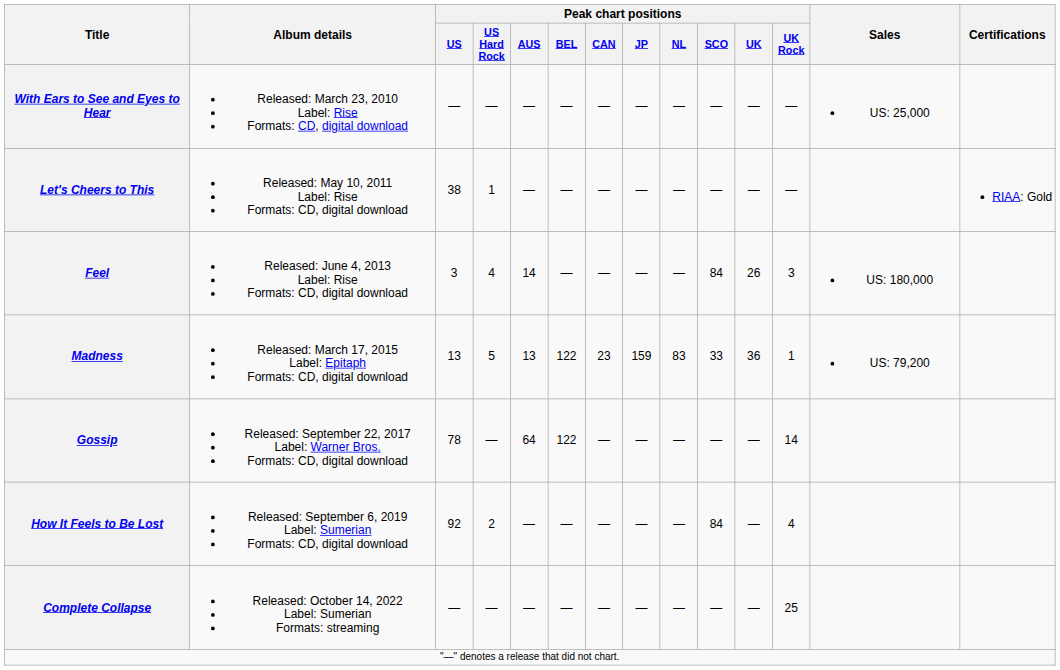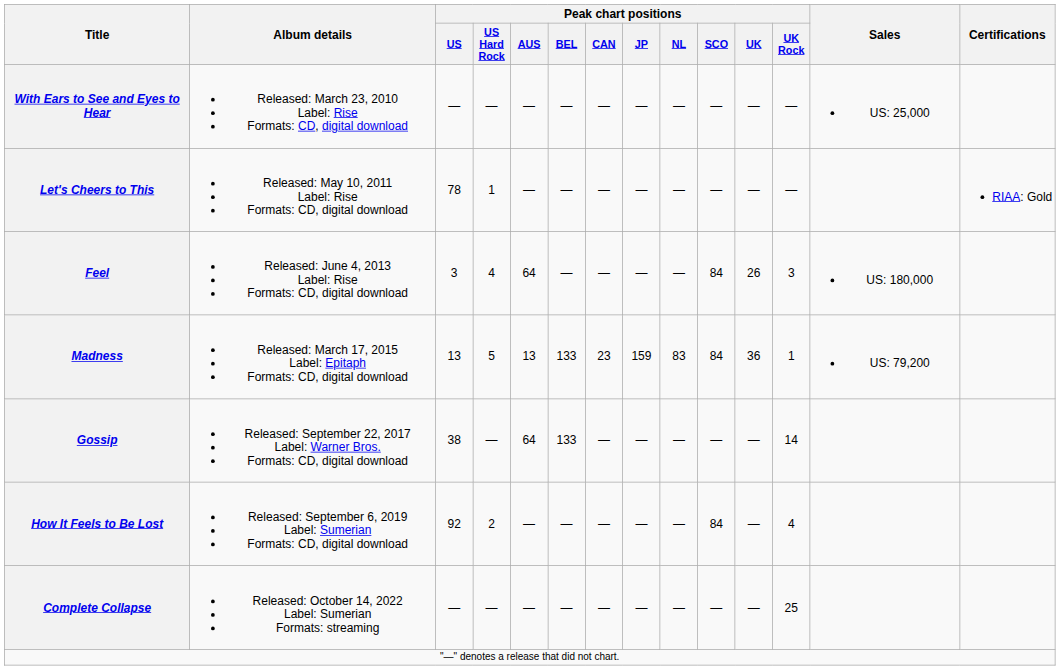 <table class="wikitable plainrowheaders" style="text-align:center;">
 <tr>
 <th scope="col" rowspan="2" style="width:15em;">Title</th>
 <th scope="col" rowspan="2" style="width:20em;">Album details</th>
 <th scope="col" colspan="10">Peak chart positions</th>
 <th scope="col" rowspan="2" style="width:12em;">Sales</th>
 <th scope="col" rowspan="2">Certifications</th>
 </tr>
 <tr>
 <th scope="col" style="width:3em;font-size:90%;"><a href='#'>US</a><br></th>
 <th scope="col" style="width:3em;font-size:90%;"><a href='#'>US Hard Rock</a><br></th>
 <th scope="col" style="width:3em;font-size:90%;"><a href='#'>AUS</a><br></th>
 <th scope="col" style="width:3em;font-size:90%;"><a href='#'>BEL</a><br></th>
 <th scope="col" style="width:3em;font-size:90%;"><a href='#'>CAN</a><br></th>
 <th scope="col" style="width:3em;font-size:90%;"><a href='#'>JP</a><br></th>
 <th scope="col" style="width:3em;font-size:90%;"><a href='#'>NL</a><br></th>
 <th scope="col" style="width:3em;font-size:90%;"><a href='#'>SCO</a><br></th>
 <th scope="col" style="width:3em;font-size:90%;"><a href='#'>UK</a><br></th>
 <th scope="col" style="width:3em;font-size:90%;"><a href='#'>UK Rock</a><br></th>
 </tr>
 <tr>
 <th scope="row"><em><a href='#'>With Ears to See and Eyes to Hear</a></em></th>
 <td><br><ul><li>Released: March 23, 2010</li><li>Label: <a href='#'>Rise</a></li><li>Formats: <a href='#'>CD</a>, <a href='#'>digital download</a></li></ul></td>
 <td>—</td>
 <td>—</td>
 <td>—</td>
 <td>—</td>
 <td>—</td>
 <td>—</td>
 <td>—</td>
 <td>—</td>
 <td>—</td>
 <td>—</td>
 <td><br><ul><li>US: 25,000</li></ul></td>
 <td></td>
 </tr>
 <tr>
 <th scope="row"><em><a href='#'>Let's Cheers to This</a></em></th>
 <td><br><ul><li>Released: May 10, 2011</li><li>Label: Rise</li><li>Formats: CD, digital download</li></ul></td>
-<td>38</td>
+<td>78</td>
 <td>1</td>
 <td>—</td>
 <td>—</td>
 <td>—</td>
 <td>—</td>
 <td>—</td>
 <td>—</td>
 <td>—</td>
 <td>—</td>
 <td></td>
 <td><br><ul><li><a href='#'>RIAA</a>: Gold</li></ul></td>
 </tr>
 <tr>
 <th scope="row"><em><a href='#'>Feel</a></em></th>
 <td><br><ul><li>Released: June 4, 2013</li><li>Label: Rise</li><li>Formats: CD, digital download</li></ul></td>
 <td>3</td>
 <td>4</td>
-<td>14</td>
+<td>64</td>
 <td>—</td>
 <td>—</td>
 <td>—</td>
 <td>—</td>
 <td>84</td>
 <td>26</td>
 <td>3</td>
 <td><br><ul><li>US: 180,000</li></ul></td>
 <td></td>
 </tr>
 <tr>
 <th scope="row"><em><a href='#'>Madness</a></em></th>
 <td><br><ul><li>Released: March 17, 2015</li><li>Label: <a href='#'>Epitaph</a></li><li>Formats: CD, digital download</li></ul></td>
 <td>13</td>
 <td>5</td>
 <td>13</td>
-<td>122</td>
+<td>133</td>
 <td>23</td>
 <td>159</td>
 <td>83</td>
-<td>33</td>
+<td>84</td>
 <td>36</td>
 <td>1</td>
 <td><br><ul><li>US: 79,200</li></ul></td>
 <td></td>
 </tr>
 <tr>
 <th scope="row"><em><a href='#'>Gossip</a></em></th>
 <td><br><ul><li>Released: September 22, 2017</li><li>Label: <a href='#'>Warner Bros.</a></li><li>Formats: CD, digital download</li></ul></td>
-<td>78</td>
+<td>38</td>
 <td>—</td>
 <td>64</td>
-<td>122</td>
+<td>133</td>
 <td>—</td>
 <td>—</td>
 <td>—</td>
 <td>—</td>
 <td>—</td>
 <td>14</td>
 <td></td>
 <td></td>
 </tr>
 <tr>
 <th scope="row"><em><a href='#'>How It Feels to Be Lost</a></em></th>
 <td><br><ul><li>Released: September 6, 2019</li><li>Label: <a href='#'>Sumerian</a></li><li>Formats: CD, digital download</li></ul></td>
 <td>92</td>
 <td>2</td>
 <td>—</td>
 <td>—</td>
 <td>—</td>
 <td>—</td>
 <td>—</td>
 <td>84</td>
 <td>—</td>
 <td>4</td>
 <td></td>
 <td></td>
 </tr>
 <tr>
 <th scope="row"><em><a href='#'>Complete Collapse</a></em></th>
 <td><br><ul><li>Released: October 14, 2022</li><li>Label: Sumerian</li><li>Formats: streaming</li></ul></td>
 <td>—</td>
 <td>—</td>
 <td>—</td>
 <td>—</td>
 <td>—</td>
 <td>—</td>
 <td>—</td>
 <td>—</td>
 <td>—</td>
 <td>25</td>
 <td></td>
 <td></td>
 </tr>
 <tr>
 <td colspan="16" style="font-size:smaller;">"—" denotes a release that did not chart.</td>
 </tr>
 </table>
